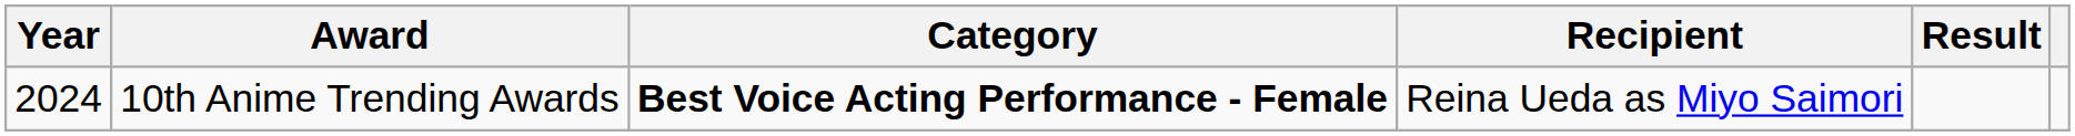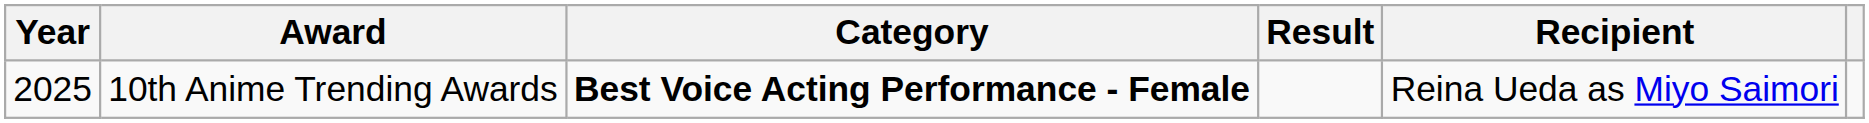 <table class="wikitable plainrowheaders sortable">
 <tr>
 <th scope="col">Year</th>
 <th scope="col">Award</th>
 <th scope="col">Category</th>
+<th scope="col">Result</th>
 <th scope="col">Recipient</th>
-<th scope="col">Result</th>
 <th scope="col" class="unsortable"></th>
 </tr>
 <tr>
-<td>2024</td>
+<td>2025</td>
 <td>10th Anime Trending Awards</td>
 <td><strong>Best Voice Acting Performance - Female</strong></td>
+<td></td>
 <td>Reina Ueda as <a href='#'>Miyo Saimori</a></td>
-<td></td>
 <td></td>
 </tr>
 </table>
